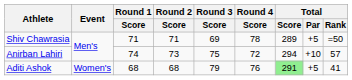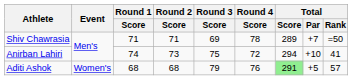 <table class=wikitable style="font-size:90%;">
 <tr>
 <th rowspan=2>Athlete</th>
 <th rowspan=2>Event</th>
 <th>Round 1</th>
 <th>Round 2</th>
 <th>Round 3</th>
 <th>Round 4</th>
 <th colspan=3>Total</th>
 </tr>
 <tr style="font-size:95%">
 <th>Score</th>
 <th>Score</th>
 <th>Score</th>
 <th>Score</th>
 <th>Score</th>
 <th>Par</th>
 <th>Rank</th>
 </tr>
 <tr align=center>
 <td align=left><a href='#'>Shiv Chawrasia</a></td>
 <td align=left rowspan=2><a href='#'>Men's</a></td>
 <td>71</td>
 <td>71</td>
 <td>69</td>
 <td>78</td>
 <td>289</td>
-<td>+5</td>
+<td>+7</td>
 <td>=50</td>
 </tr>
 <tr align=center>
 <td align=left><a href='#'>Anirban Lahiri</a></td>
 <td>74</td>
 <td>73</td>
 <td>75</td>
 <td>72</td>
 <td>294</td>
 <td>+10</td>
-<td>57</td>
+<td>41</td>
 </tr>
 <tr align=center>
 <td align=left><a href='#'>Aditi Ashok</a></td>
 <td align=left><a href='#'>Women's</a></td>
 <td>68</td>
 <td>68</td>
 <td>79</td>
 <td>76</td>
 <td style="background: lightgreen;">291</td>
 <td>+5</td>
-<td>41</td>
+<td>57</td>
 </tr>
 </table>
